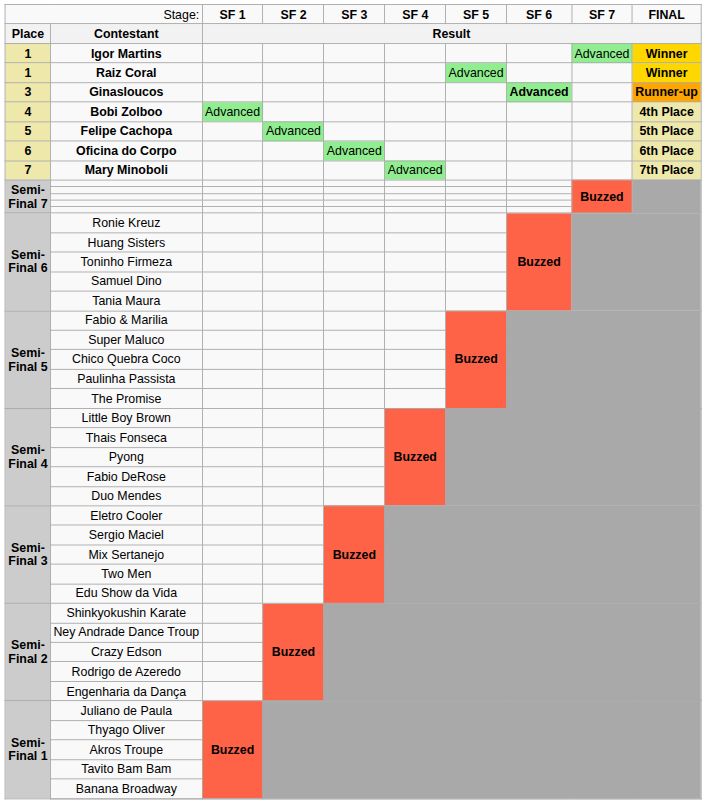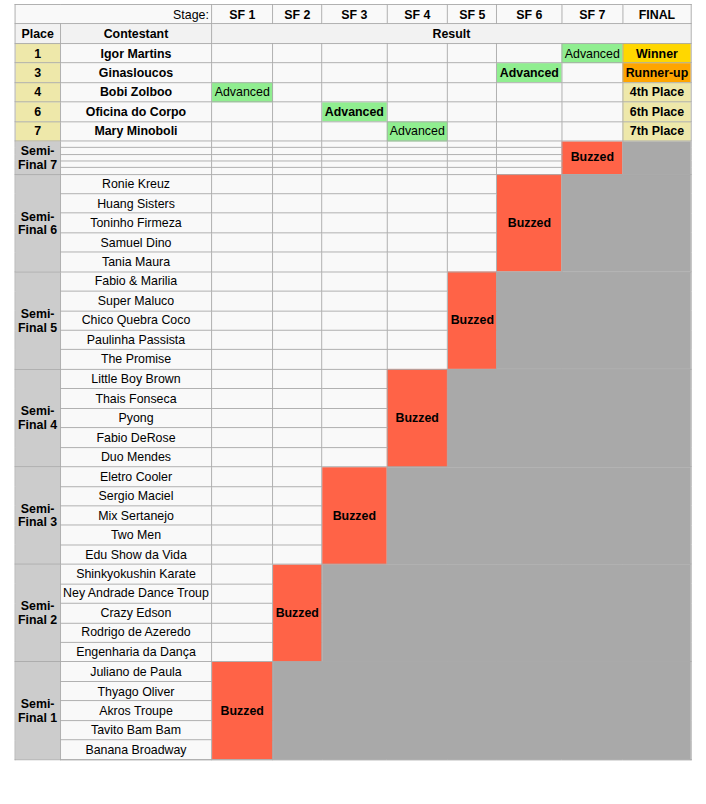 <table class="wikitable" style="margin:1em auto; text-align:center; font-size:85%">
 <tr>
 <td align="right" colspan=2>Stage:</td>
 <td><strong>SF 1</strong></td>
 <td><strong>SF 2</strong></td>
 <td><strong>SF 3</strong></td>
 <td><strong>SF 4</strong></td>
 <td><strong>SF 5</strong></td>
 <td><strong>SF 6</strong></td>
 <td><strong>SF 7</strong></td>
 <td><strong>FINAL</strong></td>
 </tr>
 <tr>
 <th>Place</th>
 <th>Contestant</th>
 <th align="center" colspan=8>Result</th>
 </tr>
 <tr>
 <td bgcolor="EEE8AA"><strong>1</strong></td>
 <td><strong>Igor Martins</strong></td>
 <td></td>
 <td></td>
 <td></td>
 <td></td>
 <td></td>
 <td></td>
 <td bgcolor="90EE90">Advanced</td>
 <td bgcolor="FFD700"><strong>Winner</strong></td>
 </tr>
 <tr>
-<td bgcolor="EEE8AA"><strong>1</strong></td>
-<td><strong>Raiz Coral</strong></td>
-<td></td>
-<td></td>
-<td></td>
-<td></td>
-<td bgcolor="90EE90">Advanced</td>
-<td></td>
-<td></td>
-<td bgcolor="FFD700"><strong>Winner</strong></td>
-</tr>
-<tr>
 <td bgcolor="EEE8AA"><strong>3</strong></td>
 <td><strong>Ginasloucos</strong></td>
 <td></td>
 <td></td>
 <td></td>
 <td></td>
 <td></td>
 <td bgcolor="90EE90"><strong>Advanced</strong></td>
 <td></td>
 <td bgcolor="FFA500"><strong>Runner-up</strong></td>
 </tr>
 <tr>
 <td bgcolor="EEE8AA"><strong>4</strong></td>
 <td><strong>Bobi Zolboo</strong></td>
 <td bgcolor="90EE90">Advanced</td>
 <td></td>
 <td></td>
 <td></td>
 <td></td>
 <td></td>
 <td></td>
 <td bgcolor="EEE8AA"><strong>4th Place</strong></td>
 </tr>
 <tr>
-<td bgcolor="EEE8AA"><strong>5</strong></td>
-<td><strong>Felipe Cachopa</strong></td>
-<td></td>
-<td bgcolor="90EE90">Advanced</td>
-<td></td>
-<td></td>
-<td></td>
-<td></td>
-<td></td>
-<td bgcolor="EEE8AA"><strong>5th Place</strong></td>
-</tr>
-<tr>
 <td bgcolor="EEE8AA"><strong>6</strong></td>
 <td><strong>Oficina do Corpo</strong></td>
 <td></td>
 <td></td>
-<td bgcolor="90EE90">Advanced</td>
+<td bgcolor="90EE90"><strong>Advanced</strong></td>
 <td></td>
 <td></td>
 <td></td>
 <td></td>
 <td bgcolor="EEE8AA"><strong>6th Place</strong></td>
 </tr>
 <tr>
 <td bgcolor="EEE8AA"><strong>7</strong></td>
 <td><strong>Mary Minoboli</strong></td>
 <td></td>
 <td></td>
 <td></td>
 <td bgcolor="90EE90">Advanced</td>
 <td></td>
 <td></td>
 <td></td>
 <td bgcolor="EEE8AA"><strong>7th Place</strong></td>
 </tr>
 <tr>
 <td bgcolor="CCCCCC" rowspan=5><strong>Semi-<br>Final 7</strong></td>
 <td></td>
 <td></td>
 <td></td>
 <td></td>
 <td></td>
 <td></td>
 <td></td>
 <td bgcolor="FF6347" rowspan=5><strong>Buzzed</strong></td>
 <td bgcolor="A9A9A9" rowspan=5 colspan=1></td>
 </tr>
 <tr>
 <td></td>
 <td></td>
 <td></td>
 <td></td>
 <td></td>
 <td></td>
 <td></td>
 </tr>
 <tr>
 <td></td>
 <td></td>
 <td></td>
 <td></td>
 <td></td>
 <td></td>
 <td></td>
 </tr>
 <tr>
 <td></td>
 <td></td>
 <td></td>
 <td></td>
 <td></td>
 <td></td>
 <td></td>
 </tr>
 <tr>
 <td></td>
 <td></td>
 <td></td>
 <td></td>
 <td></td>
 <td></td>
 <td></td>
 </tr>
 <tr>
 <td bgcolor="CCCCCC" rowspan=5><strong>Semi-<br>Final 6</strong></td>
 <td>Ronie Kreuz</td>
 <td></td>
 <td></td>
 <td></td>
 <td></td>
 <td></td>
 <td bgcolor="FF6347" rowspan=5><strong>Buzzed</strong></td>
 <td bgcolor="A9A9A9" rowspan=5 colspan=2></td>
 </tr>
 <tr>
 <td>Huang Sisters</td>
 <td></td>
 <td></td>
 <td></td>
 <td></td>
 <td></td>
 </tr>
 <tr>
 <td>Toninho Firmeza</td>
 <td></td>
 <td></td>
 <td></td>
 <td></td>
 <td></td>
 </tr>
 <tr>
 <td>Samuel Dino</td>
 <td></td>
 <td></td>
 <td></td>
 <td></td>
 <td></td>
 </tr>
 <tr>
 <td>Tania Maura</td>
 <td></td>
 <td></td>
 <td></td>
 <td></td>
 <td></td>
 </tr>
 <tr>
 <td bgcolor="CCCCCC" rowspan=5><strong>Semi-<br>Final 5</strong></td>
 <td>Fabio & Marilia</td>
 <td></td>
 <td></td>
 <td></td>
 <td></td>
 <td bgcolor="FF6347" rowspan=5><strong>Buzzed</strong></td>
 <td bgcolor="A9A9A9" rowspan=5 colspan=3></td>
 </tr>
 <tr>
 <td>Super Maluco</td>
 <td></td>
 <td></td>
 <td></td>
 <td></td>
 </tr>
 <tr>
 <td>Chico Quebra Coco</td>
 <td></td>
 <td></td>
 <td></td>
 <td></td>
 </tr>
 <tr>
 <td>Paulinha Passista</td>
 <td></td>
 <td></td>
 <td></td>
 <td></td>
 </tr>
 <tr>
 <td>The Promise</td>
 <td></td>
 <td></td>
 <td></td>
 <td></td>
 </tr>
 <tr>
 <td bgcolor="CCCCCC" rowspan=5><strong>Semi-<br>Final 4</strong></td>
 <td>Little Boy Brown</td>
 <td></td>
 <td></td>
 <td></td>
 <td bgcolor="FF6347" rowspan=5><strong>Buzzed</strong></td>
 <td bgcolor="A9A9A9" rowspan=5 colspan=4></td>
 </tr>
 <tr>
 <td>Thais Fonseca</td>
 <td></td>
 <td></td>
 <td></td>
 </tr>
 <tr>
 <td>Pyong</td>
 <td></td>
 <td></td>
 <td></td>
 </tr>
 <tr>
 <td>Fabio DeRose</td>
 <td></td>
 <td></td>
 <td></td>
 </tr>
 <tr>
 <td>Duo Mendes</td>
 <td></td>
 <td></td>
 <td></td>
 </tr>
 <tr>
 <td bgcolor="CCCCCC" rowspan=5><strong>Semi-<br>Final 3</strong></td>
 <td>Eletro Cooler</td>
 <td></td>
 <td></td>
 <td bgcolor="FF6347" rowspan=5><strong>Buzzed</strong></td>
 <td bgcolor="A9A9A9" rowspan=5 colspan=5></td>
 </tr>
 <tr>
 <td>Sergio Maciel</td>
 <td></td>
 <td></td>
 </tr>
 <tr>
 <td>Mix Sertanejo</td>
 <td></td>
 <td></td>
 </tr>
 <tr>
 <td>Two Men</td>
 <td></td>
 <td></td>
 </tr>
 <tr>
 <td>Edu Show da Vida</td>
 <td></td>
 <td></td>
 </tr>
 <tr>
 <td bgcolor="CCCCCC" rowspan=5><strong>Semi-<br>Final 2</strong></td>
 <td>Shinkyokushin Karate</td>
 <td></td>
 <td bgcolor="FF6347" rowspan=5><strong>Buzzed</strong></td>
 <td bgcolor="A9A9A9" rowspan=5 colspan=6></td>
 </tr>
 <tr>
 <td>Ney Andrade Dance Troup</td>
 <td></td>
 </tr>
 <tr>
 <td>Crazy Edson</td>
 <td></td>
 </tr>
 <tr>
 <td>Rodrigo de Azeredo</td>
 <td></td>
 </tr>
 <tr>
 <td>Engenharia da Dança</td>
 <td></td>
 </tr>
 <tr>
 <td bgcolor="CCCCCC" rowspan=8><strong>Semi-<br>Final 1</strong></td>
 <td>Juliano de Paula</td>
 <td bgcolor="FF6347" rowspan=5><strong>Buzzed</strong></td>
 <td bgcolor="A9A9A9" rowspan=5 colspan=7></td>
 </tr>
 <tr>
 <td>Thyago Oliver</td>
 </tr>
 <tr>
 <td>Akros Troupe</td>
 </tr>
 <tr>
 <td>Tavito Bam Bam</td>
 </tr>
 <tr>
 <td>Banana Broadway</td>
 </tr>
 <tr>
 </tr>
 </table>
